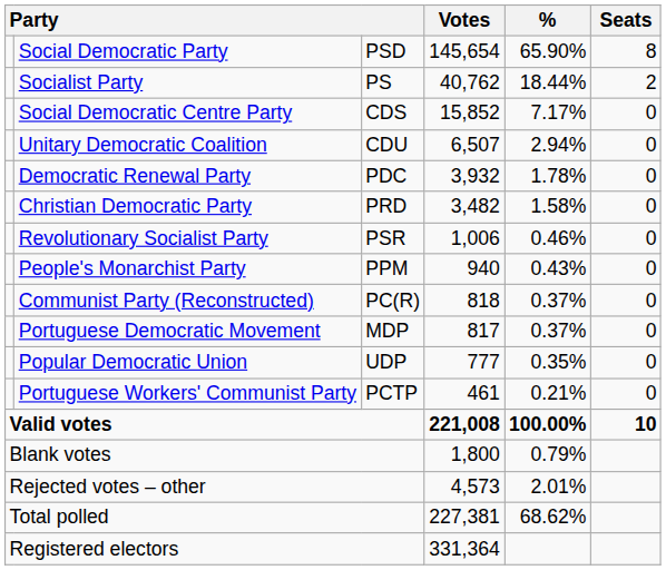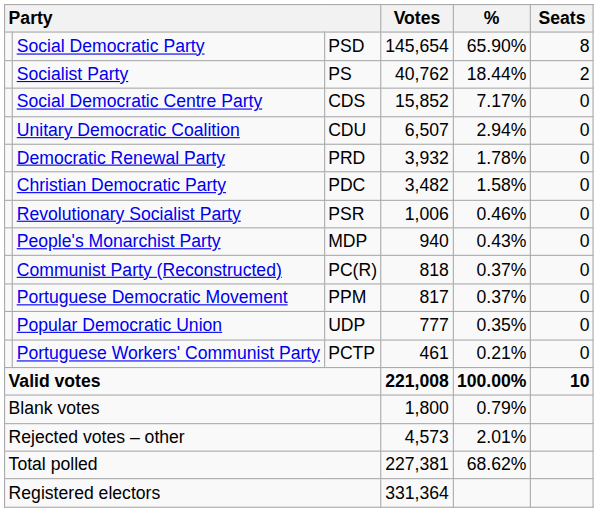 <table class="wikitable" border="1" style="text-align:right;">
 <tr>
 <th style="text-align:left;" colspan=3>Party</th>
 <th align=center width="50">Votes</th>
 <th align=center width="50">%</th>
 <th align=center width="50">Seats</th>
 </tr>
 <tr>
 <td></td>
 <td align=left><a href='#'>Social Democratic Party</a></td>
 <td align=left>PSD</td>
 <td>145,654</td>
 <td>65.90%</td>
 <td>8</td>
 </tr>
 <tr>
 <td></td>
 <td align=left><a href='#'>Socialist Party</a></td>
 <td align=left>PS</td>
 <td>40,762</td>
 <td>18.44%</td>
 <td>2</td>
 </tr>
 <tr>
 <td></td>
 <td align=left style="white-space: nowrap;"><a href='#'>Social Democratic Centre Party</a></td>
 <td align=left>CDS</td>
 <td>15,852</td>
 <td>7.17%</td>
 <td>0</td>
 </tr>
 <tr>
 <td></td>
 <td align=left style="white-space: nowrap;"><a href='#'>Unitary Democratic Coalition</a></td>
 <td align=left>CDU</td>
 <td>6,507</td>
 <td>2.94%</td>
 <td>0</td>
 </tr>
 <tr>
 <td></td>
 <td align=left><a href='#'>Democratic Renewal Party</a></td>
-<td align=left>PDC</td>
+<td align=left>PRD</td>
 <td>3,932</td>
 <td>1.78%</td>
 <td>0</td>
 </tr>
 <tr>
 <td></td>
 <td align=left style="white-space: nowrap;"><a href='#'>Christian Democratic Party</a></td>
-<td align=left>PRD</td>
+<td align=left>PDC</td>
 <td>3,482</td>
 <td>1.58%</td>
 <td>0</td>
 </tr>
 <tr>
 <td></td>
 <td align=left><a href='#'>Revolutionary Socialist Party</a></td>
 <td align=left>PSR</td>
 <td>1,006</td>
 <td>0.46%</td>
 <td>0</td>
 </tr>
 <tr>
 <td></td>
 <td align=left><a href='#'>People's Monarchist Party</a></td>
-<td align=left>PPM</td>
+<td align=left>MDP</td>
 <td>940</td>
 <td>0.43%</td>
 <td>0</td>
 </tr>
 <tr>
 <td></td>
 <td align=left><a href='#'>Communist Party (Reconstructed)</a></td>
 <td align=left>PC(R)</td>
 <td>818</td>
 <td>0.37%</td>
 <td>0</td>
 </tr>
 <tr>
 <td></td>
 <td align=left><a href='#'>Portuguese Democratic Movement</a></td>
-<td align=left>MDP</td>
+<td align=left>PPM</td>
 <td>817</td>
 <td>0.37%</td>
 <td>0</td>
 </tr>
 <tr>
 <td></td>
 <td align=left><a href='#'>Popular Democratic Union</a></td>
 <td align=left>UDP</td>
 <td>777</td>
 <td>0.35%</td>
 <td>0</td>
 </tr>
 <tr>
 <td></td>
 <td align=left><a href='#'>Portuguese Workers' Communist Party</a></td>
 <td align=left>PCTP</td>
 <td>461</td>
 <td>0.21%</td>
 <td>0</td>
 </tr>
 <tr style="font-weight:bold">
 <td align=left colspan=3>Valid votes</td>
 <td>221,008</td>
 <td>100.00%</td>
 <td>10</td>
 </tr>
 <tr>
 <td align=left colspan=3>Blank votes</td>
 <td>1,800</td>
 <td>0.79%</td>
 <td></td>
 </tr>
 <tr>
 <td align=left colspan=3>Rejected votes – other</td>
 <td>4,573</td>
 <td>2.01%</td>
 <td></td>
 </tr>
 <tr>
 <td align=left colspan=3>Total polled</td>
 <td>227,381</td>
 <td>68.62%</td>
 <td></td>
 </tr>
 <tr>
 <td align=left colspan=3>Registered electors</td>
 <td>331,364</td>
 <td></td>
 <td></td>
 </tr>
 </table>
